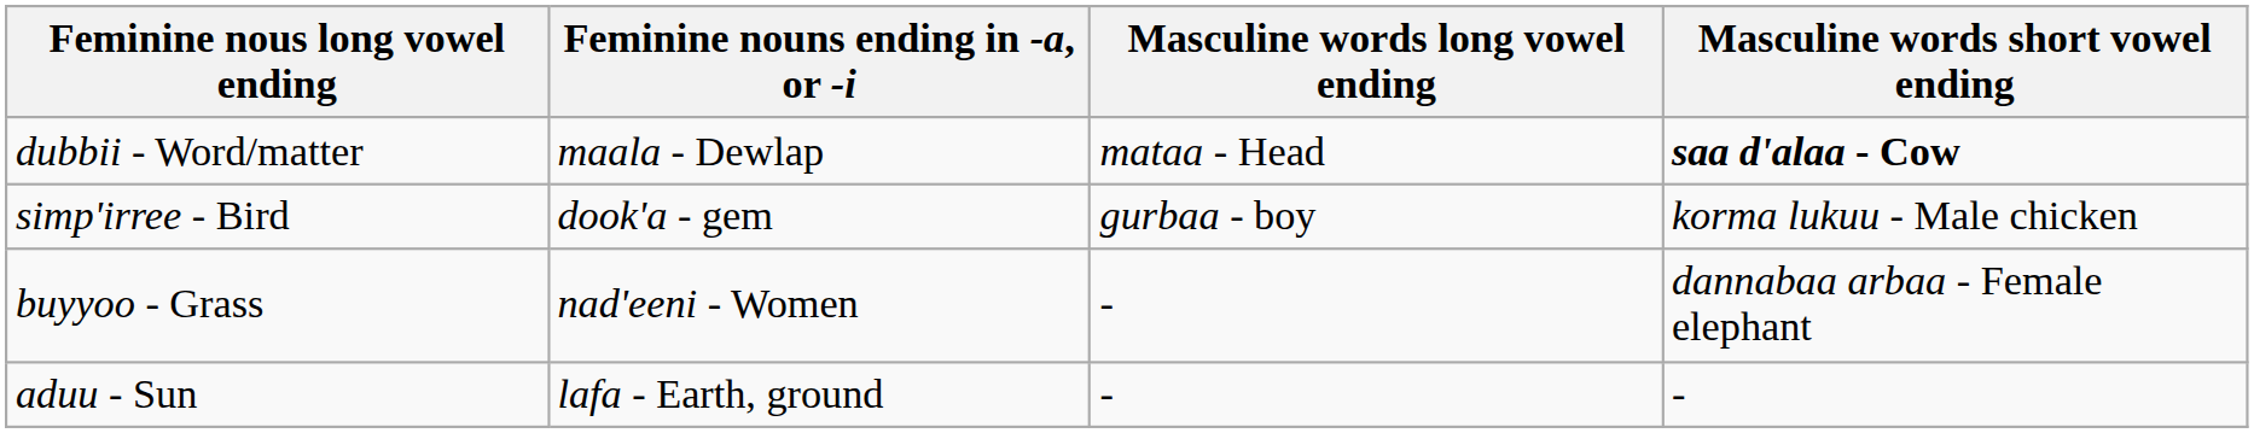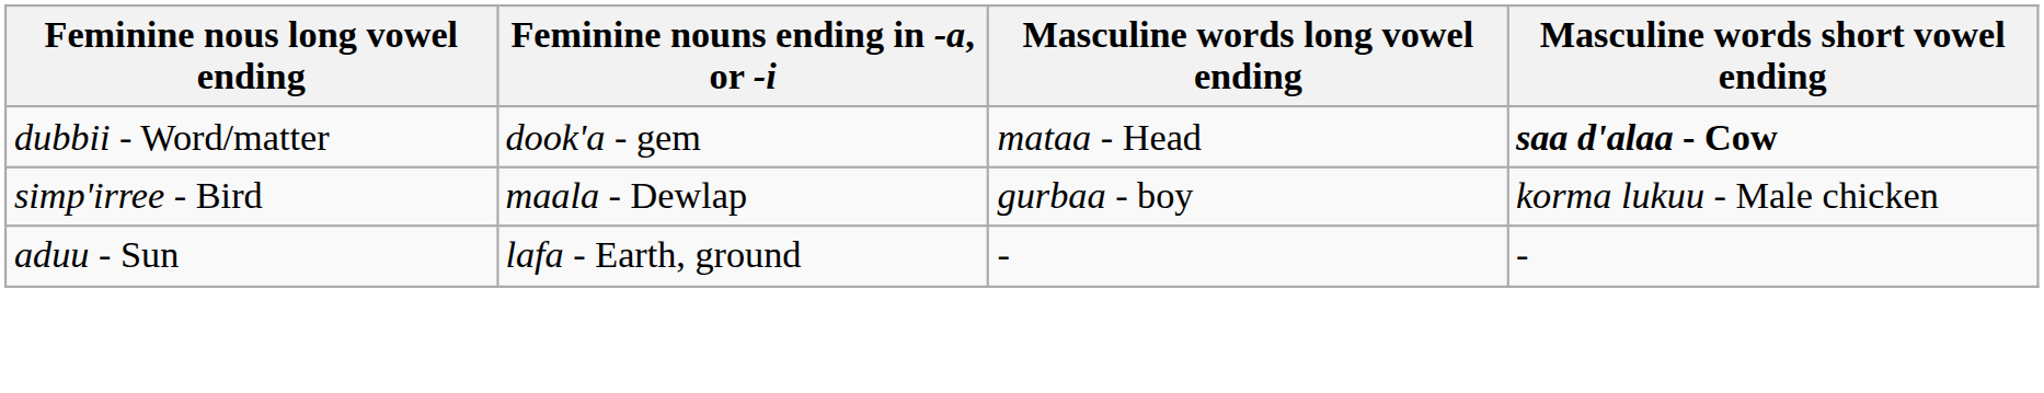 <table class="wikitable">
 <tr>
 <th>Feminine nous long vowel ending</th>
 <th>Feminine nouns ending in <em>-a</em>, or <em>-i</em></th>
 <th>Masculine words long vowel ending</th>
 <th>Masculine words short vowel ending</th>
 </tr>
 <tr>
 <td><em>dubbii</em> - Word/matter</td>
-<td><em>maala</em> - Dewlap</td>
+<td><em>dook'a</em> - gem</td>
 <td><em>mataa</em> - Head</td>
 <td><strong><em>saa d'alaa</em> - Cow</strong></td>
 </tr>
 <tr>
 <td><em>simp'irree</em> - Bird</td>
-<td><em>dook'a</em> - gem</td>
+<td><em>maala</em> - Dewlap</td>
 <td><em>gurbaa</em> - boy</td>
 <td><em>korma lukuu</em> - Male chicken</td>
-</tr>
-<tr>
-<td><em>buyyoo</em> - Grass</td>
-<td><em>nad'eeni</em> - Women</td>
-<td>-</td>
-<td><em>dannabaa arbaa</em> - Female elephant</td>
 </tr>
 <tr>
 <td><em>aduu</em> - Sun</td>
 <td><em>lafa</em> - Earth, ground</td>
 <td>-</td>
 <td>-</td>
 </tr>
 </table>
